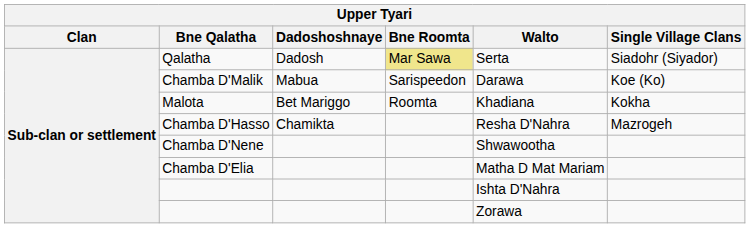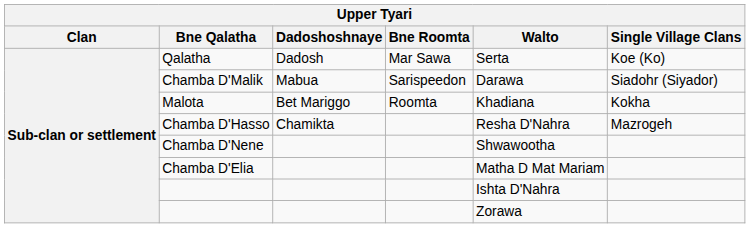 <table class="wikitable">
 <tr>
 <th colspan="6">Upper Tyari</th>
 </tr>
 <tr>
 <th>Clan</th>
 <th>Bne Qalatha</th>
 <th>Dadoshoshnaye</th>
 <th>Bne Roomta</th>
 <th>Walto</th>
 <th>Single Village Clans</th>
 </tr>
 <tr>
 <th rowspan="8">Sub-clan or settlement</th>
 <td>Qalatha</td>
 <td>Dadosh</td>
-<td style="background: khaki;">Mar Sawa</td>
+<td>Mar Sawa</td>
 <td>Serta</td>
-<td>Siadohr (Siyador)</td>
+<td>Koe (Ko)</td>
 </tr>
 <tr>
 <td>Chamba D'Malik</td>
 <td>Mabua</td>
 <td>Sarispeedon</td>
 <td>Darawa</td>
-<td>Koe (Ko)</td>
+<td>Siadohr (Siyador)</td>
 </tr>
 <tr>
 <td>Malota</td>
 <td>Bet Mariggo</td>
 <td>Roomta</td>
 <td>Khadiana</td>
 <td>Kokha</td>
 </tr>
 <tr>
 <td>Chamba D'Hasso</td>
 <td>Chamikta</td>
 <td></td>
 <td>Resha D'Nahra</td>
 <td>Mazrogeh</td>
 </tr>
 <tr>
 <td>Chamba D'Nene</td>
 <td></td>
 <td></td>
 <td>Shwawootha</td>
 <td></td>
 </tr>
 <tr>
 <td>Chamba D'Elia</td>
 <td></td>
 <td></td>
 <td>Matha D Mat Mariam</td>
 <td></td>
 </tr>
 <tr>
 <td></td>
 <td></td>
 <td></td>
 <td>Ishta D'Nahra</td>
 <td></td>
 </tr>
 <tr>
 <td></td>
 <td></td>
 <td></td>
 <td>Zorawa</td>
 <td></td>
 </tr>
 </table>
